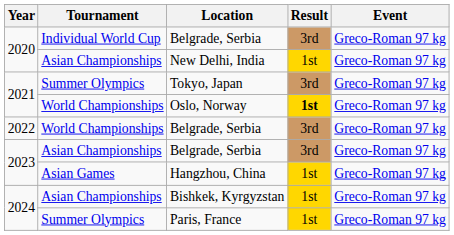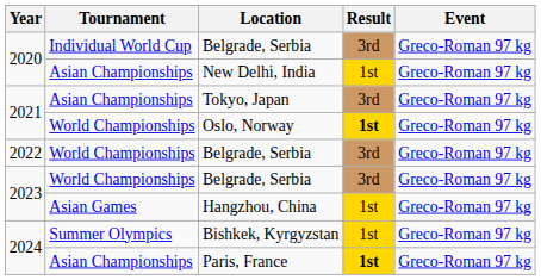 <table class="wikitable" style="font-size:95%;">
 <tr>
 <th>Year</th>
 <th>Tournament</th>
 <th>Location</th>
 <th>Result</th>
 <th>Event</th>
 </tr>
 <tr>
 <td rowspan=2>2020</td>
 <td><a href='#'>Individual World Cup</a></td>
 <td>Belgrade, Serbia</td>
 <td align="center" bgcolor="cc9966">3rd</td>
 <td><a href='#'>Greco-Roman 97 kg</a></td>
 </tr>
 <tr>
 <td><a href='#'>Asian Championships</a></td>
 <td>New Delhi, India</td>
 <td align="center" bgcolor="gold">1st</td>
 <td><a href='#'>Greco-Roman 97 kg</a></td>
 </tr>
 <tr>
 <td rowspan=2>2021</td>
-<td><a href='#'>Summer Olympics</a></td>
+<td><a href='#'>Asian Championships</a></td>
 <td>Tokyo, Japan</td>
 <td align="center" bgcolor="cc9966">3rd</td>
 <td><a href='#'>Greco-Roman 97 kg</a></td>
 </tr>
 <tr>
 <td><a href='#'>World Championships</a></td>
 <td>Oslo, Norway</td>
 <td align="center" bgcolor="gold"><strong>1st</strong></td>
 <td><a href='#'>Greco-Roman 97 kg</a></td>
 </tr>
 <tr>
 <td rowspan=1>2022</td>
 <td><a href='#'>World Championships</a></td>
 <td>Belgrade, Serbia</td>
 <td align="center" bgcolor="cc9966">3rd</td>
 <td><a href='#'>Greco-Roman 97 kg</a></td>
 </tr>
 <tr>
 <td rowspan=2>2023</td>
-<td><a href='#'>Asian Championships</a></td>
+<td><a href='#'>World Championships</a></td>
 <td>Belgrade, Serbia</td>
 <td align="center" bgcolor="cc9966">3rd</td>
 <td><a href='#'>Greco-Roman 97 kg</a></td>
 </tr>
 <tr>
 <td><a href='#'>Asian Games</a></td>
 <td>Hangzhou, China</td>
 <td align="center" bgcolor="gold">1st</td>
 <td><a href='#'>Greco-Roman 97 kg</a></td>
 </tr>
 <tr>
 <td rowspan=2>2024</td>
-<td><a href='#'>Asian Championships</a></td>
+<td><a href='#'>Summer Olympics</a></td>
 <td>Bishkek, Kyrgyzstan</td>
 <td align="center" bgcolor="gold">1st</td>
 <td><a href='#'>Greco-Roman 97 kg</a></td>
 </tr>
 <tr>
-<td><a href='#'>Summer Olympics</a></td>
+<td><a href='#'>Asian Championships</a></td>
 <td>Paris, France</td>
-<td align="center" bgcolor="gold">1st</td>
+<td align="center" bgcolor="gold"><strong>1st</strong></td>
 <td><a href='#'>Greco-Roman 97 kg</a></td>
 </tr>
 </table>
